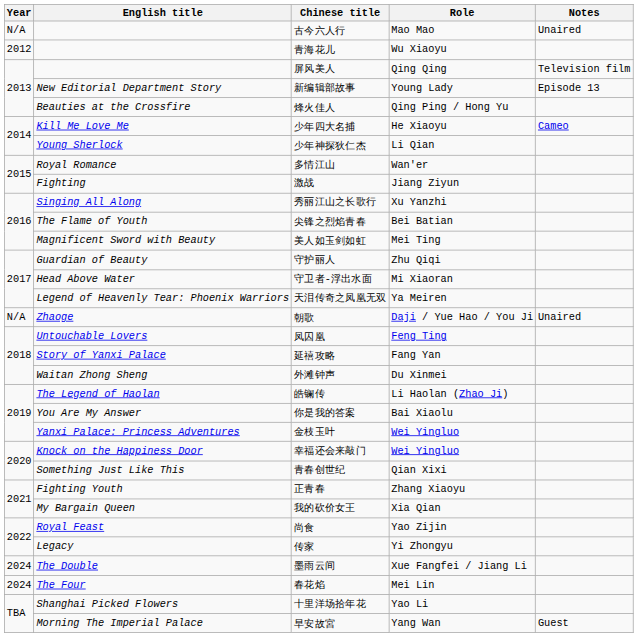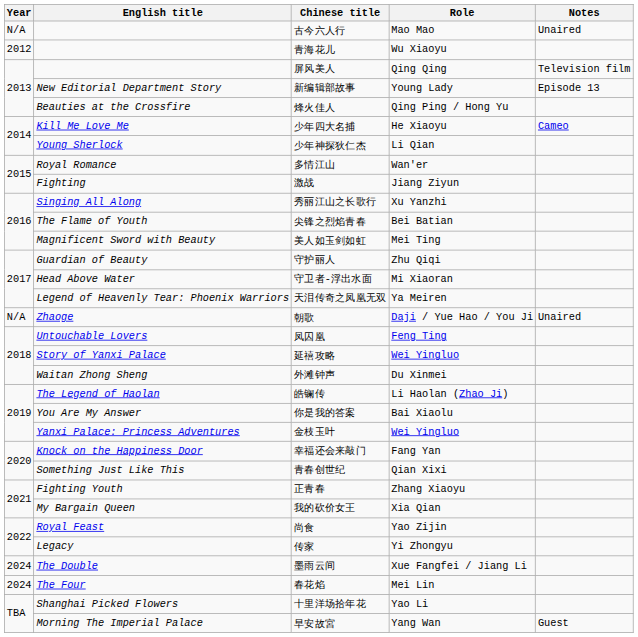 <table class="wikitable sortable">
 <tr>
 <th>Year</th>
 <th>English title</th>
 <th>Chinese title</th>
 <th>Role</th>
 <th class="unsortable">Notes</th>
 </tr>
 <tr>
 <td>N/A</td>
 <td></td>
 <td>古今六人行</td>
 <td>Mao Mao</td>
 <td>Unaired</td>
 </tr>
 <tr>
 <td>2012</td>
 <td></td>
 <td>青海花儿</td>
 <td>Wu Xiaoyu</td>
 <td></td>
 </tr>
 <tr>
 <td rowspan=3>2013</td>
 <td></td>
 <td>屏风美人</td>
 <td>Qing Qing</td>
 <td>Television film</td>
 </tr>
 <tr>
 <td><em>New Editorial Department Story</em></td>
 <td>新编辑部故事</td>
 <td>Young Lady</td>
 <td>Episode 13</td>
 </tr>
 <tr>
 <td><em>Beauties at the Crossfire</em></td>
 <td>烽火佳人</td>
 <td>Qing Ping / Hong Yu</td>
 <td></td>
 </tr>
 <tr>
 <td rowspan=2>2014</td>
 <td><em><a href='#'>Kill Me Love Me</a></em></td>
 <td>少年四大名捕</td>
 <td>He Xiaoyu</td>
 <td><a href='#'>Cameo</a></td>
 </tr>
 <tr>
 <td><em><a href='#'>Young Sherlock</a></em></td>
 <td>少年神探狄仁杰</td>
 <td>Li Qian</td>
 <td></td>
 </tr>
 <tr>
 <td rowspan=2>2015</td>
 <td><em>Royal Romance</em></td>
 <td>多情江山</td>
 <td>Wan'er</td>
 <td></td>
 </tr>
 <tr>
 <td><em>Fighting</em></td>
 <td>激战</td>
 <td>Jiang Ziyun</td>
 <td></td>
 </tr>
 <tr>
 <td rowspan=3>2016</td>
 <td><em><a href='#'>Singing All Along</a></em></td>
 <td>秀丽江山之长歌行</td>
 <td>Xu Yanzhi</td>
 <td></td>
 </tr>
 <tr>
 <td><em>The Flame of Youth</em></td>
 <td>尖锋之烈焰青春</td>
 <td>Bei Batian</td>
 <td></td>
 </tr>
 <tr>
 <td><em>Magnificent Sword with Beauty</em></td>
 <td>美人如玉剑如虹</td>
 <td>Mei Ting</td>
 <td></td>
 </tr>
 <tr>
 <td rowspan=3>2017</td>
 <td><em>Guardian of Beauty</em></td>
 <td>守护丽人</td>
 <td>Zhu Qiqi</td>
 <td></td>
 </tr>
 <tr>
 <td><em>Head Above Water</em></td>
 <td>守卫者-浮出水面</td>
 <td>Mi Xiaoran</td>
 <td></td>
 </tr>
 <tr>
 <td><em>Legend of Heavenly Tear: Phoenix Warriors</em></td>
 <td>天泪传奇之凤凰无双</td>
 <td>Ya Meiren</td>
 <td></td>
 </tr>
 <tr>
 <td>N/A</td>
 <td><em><a href='#'>Zhaoge</a></em></td>
 <td>朝歌</td>
 <td><a href='#'>Daji</a> / Yue Hao / You Ji</td>
 <td>Unaired</td>
 </tr>
 <tr>
 <td rowspan=3>2018</td>
 <td><em><a href='#'>Untouchable Lovers</a></em></td>
 <td>凤囚凰</td>
 <td><a href='#'>Feng Ting</a></td>
 <td></td>
 </tr>
 <tr>
 <td><em><a href='#'>Story of Yanxi Palace</a></em></td>
 <td>延禧攻略</td>
-<td>Fang Yan</td>
+<td><a href='#'>Wei Yingluo</a></td>
 <td></td>
 </tr>
 <tr>
 <td><em>Waitan Zhong Sheng</em></td>
 <td>外滩钟声</td>
 <td>Du Xinmei</td>
 <td></td>
 </tr>
 <tr>
 <td rowspan=3>2019</td>
 <td><em><a href='#'>The Legend of Haolan</a></em></td>
 <td>皓镧传</td>
 <td>Li Haolan (<a href='#'>Zhao Ji</a>)</td>
 <td></td>
 </tr>
 <tr>
 <td><em>You Are My Answer</em></td>
 <td>你是我的答案</td>
 <td>Bai Xiaolu</td>
 <td></td>
 </tr>
 <tr>
 <td><em><a href='#'>Yanxi Palace: Princess Adventures</a></em></td>
 <td>金枝玉叶</td>
 <td><a href='#'>Wei Yingluo</a></td>
 <td></td>
 </tr>
 <tr>
 <td rowspan=2>2020</td>
 <td><em><a href='#'>Knock on the Happiness Door</a></em></td>
 <td>幸福还会来敲门</td>
-<td><a href='#'>Wei Yingluo</a></td>
+<td>Fang Yan</td>
 <td></td>
 </tr>
 <tr>
 <td><em>Something Just Like This</em></td>
 <td>青春创世纪</td>
 <td>Qian Xixi</td>
 <td></td>
 </tr>
 <tr>
 <td rowspan=2>2021</td>
 <td><em>Fighting Youth</em></td>
 <td>正青春</td>
 <td>Zhang Xiaoyu</td>
 <td></td>
 </tr>
 <tr>
 <td><em>My Bargain Queen</em></td>
 <td>我的砍价女王</td>
 <td>Xia Qian</td>
 <td></td>
 </tr>
 <tr>
 <td rowspan="2">2022</td>
 <td><em><a href='#'>Royal Feast</a></em></td>
 <td>尚食</td>
 <td>Yao Zijin</td>
 <td></td>
 </tr>
 <tr>
 <td><em>Legacy</em></td>
 <td>传家</td>
 <td>Yi Zhongyu</td>
 <td></td>
 </tr>
 <tr>
 <td>2024</td>
 <td><em><a href='#'>The Double</a></em></td>
 <td>墨雨云间</td>
 <td>Xue Fangfei / Jiang Li</td>
 <td></td>
 </tr>
 <tr>
 <td>2024</td>
 <td><em><a href='#'>The Four</a></em></td>
 <td>春花焰</td>
 <td>Mei Lin</td>
 <td></td>
 </tr>
 <tr>
 <td rowspan="2">TBA</td>
 <td><em>Shanghai Picked Flowers</em></td>
 <td>十里洋场拾年花</td>
 <td>Yao Li</td>
 <td></td>
 </tr>
 <tr>
 <td><em>Morning The Imperial Palace</em></td>
 <td>早安故宮</td>
 <td>Yang Wan</td>
 <td>Guest</td>
 </tr>
 </table>
